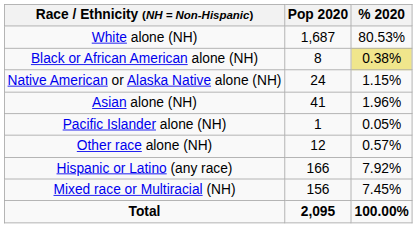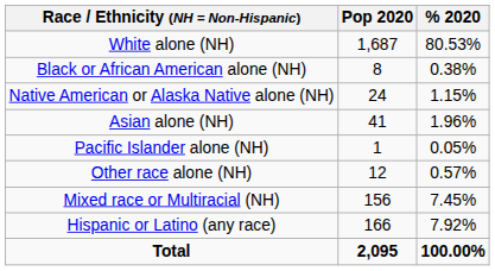 <table class="wikitable" style="text-align:center;">
 <tr>
 <th>Race / Ethnicity <small>(<em>NH = Non-Hispanic</em>)</small></th>
 <th>Pop 2020</th>
 <th>% 2020</th>
 </tr>
 <tr>
 <td><a href='#'>White</a> alone (NH)</td>
 <td>1,687</td>
 <td>80.53%</td>
 </tr>
 <tr>
 <td><a href='#'>Black or African American</a> alone (NH)</td>
 <td>8</td>
-<td style="background: khaki;">0.38%</td>
+<td>0.38%</td>
 </tr>
 <tr>
 <td><a href='#'>Native American</a> or <a href='#'>Alaska Native</a> alone (NH)</td>
 <td>24</td>
 <td>1.15%</td>
 </tr>
 <tr>
 <td><a href='#'>Asian</a> alone (NH)</td>
 <td>41</td>
 <td>1.96%</td>
 </tr>
 <tr>
 <td><a href='#'>Pacific Islander</a> alone (NH)</td>
 <td>1</td>
 <td>0.05%</td>
 </tr>
 <tr>
 <td><a href='#'>Other race</a> alone (NH)</td>
 <td>12</td>
 <td>0.57%</td>
 </tr>
 <tr>
+<td><a href='#'>Mixed race or Multiracial</a> (NH)</td>
+<td>156</td>
+<td>7.45%</td>
+</tr>
+<tr>
 <td><a href='#'>Hispanic or Latino</a> (any race)</td>
 <td>166</td>
 <td>7.92%</td>
-</tr>
-<tr>
-<td><a href='#'>Mixed race or Multiracial</a> (NH)</td>
-<td>156</td>
-<td>7.45%</td>
 </tr>
 <tr>
 <td><strong>Total</strong></td>
 <td><strong>2,095</strong></td>
 <td><strong>100.00%</strong></td>
 </tr>
 </table>
